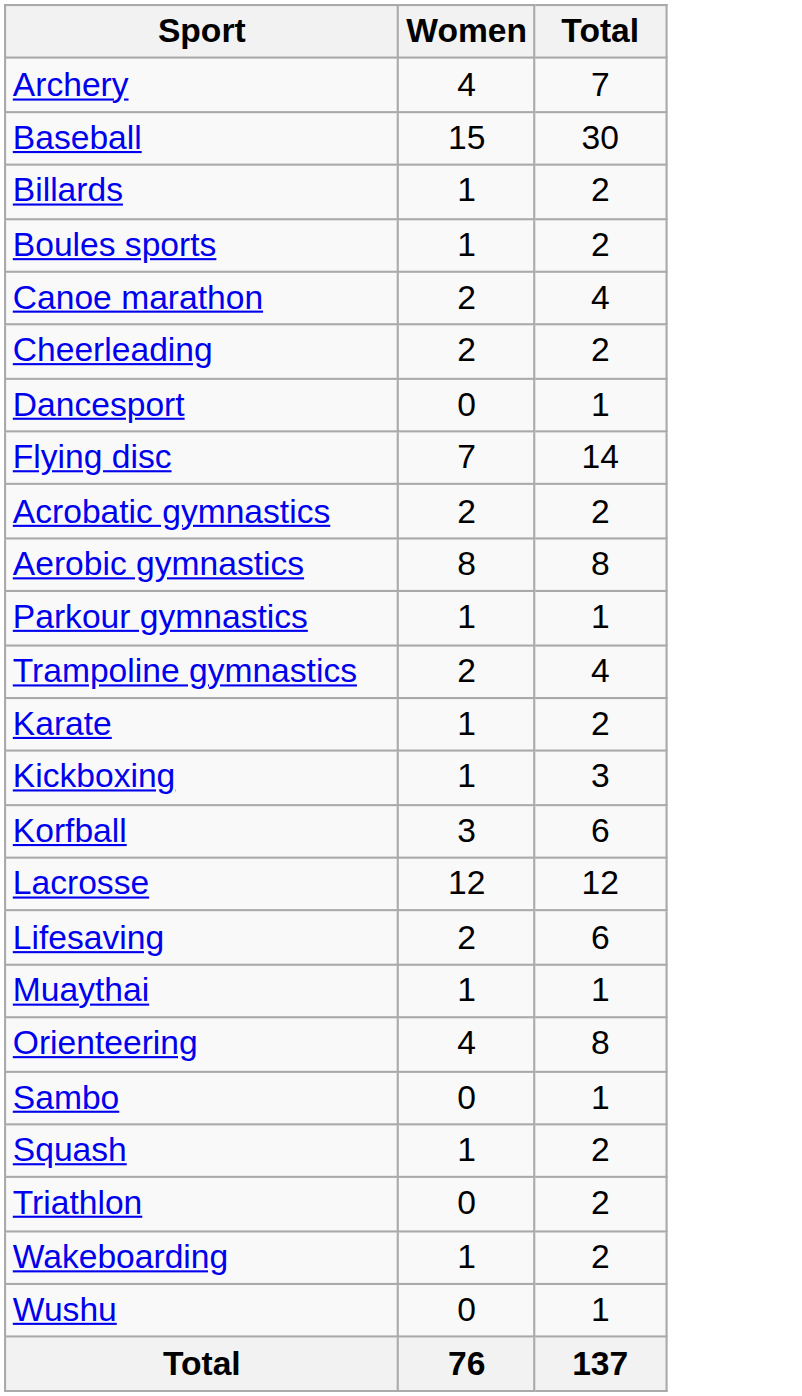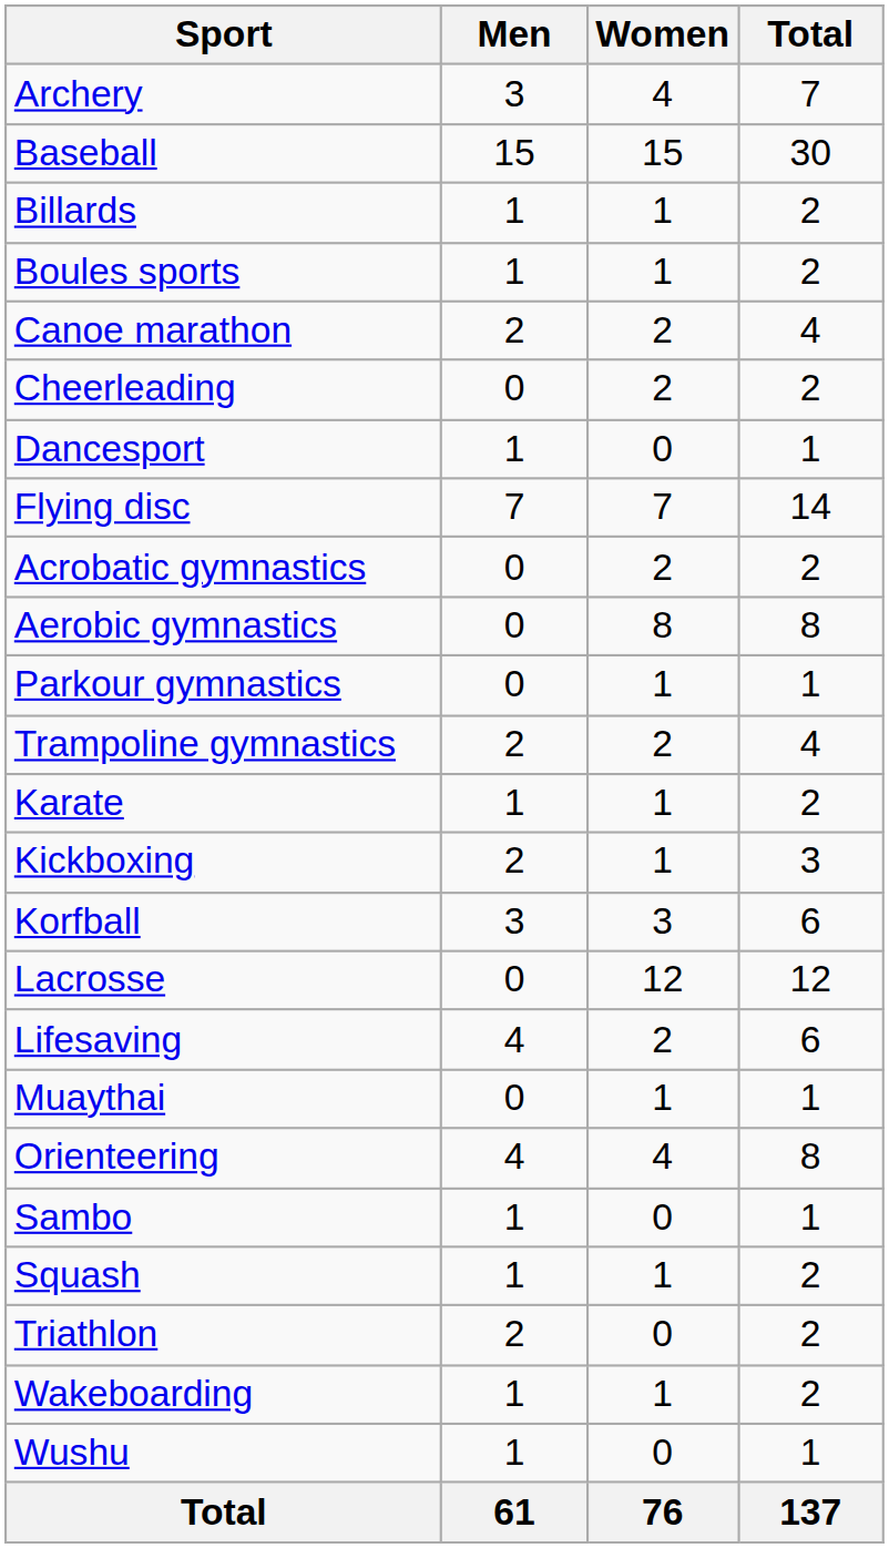 <table class="wikitable sortable" style="text-align:center;">
 <tr>
 <th width=180>Sport</th>
+<th width=55>Men</th>
 <th width=55>Women</th>
 <th width=55>Total</th>
 </tr>
 <tr>
 <td align=left><a href='#'>Archery</a></td>
+<td>3</td>
 <td>4</td>
 <td>7</td>
 </tr>
 <tr>
 <td align=left><a href='#'>Baseball</a></td>
 <td>15</td>
+<td>15</td>
 <td>30</td>
 </tr>
 <tr>
 <td align=left><a href='#'>Billards</a></td>
+<td>1</td>
 <td>1</td>
 <td>2</td>
 </tr>
 <tr>
 <td align=left><a href='#'>Boules sports</a></td>
 <td>1</td>
+<td>1</td>
 <td>2</td>
 </tr>
 <tr>
 <td align=left><a href='#'>Canoe marathon</a></td>
 <td>2</td>
+<td>2</td>
 <td>4</td>
 </tr>
 <tr>
 <td align=left><a href='#'>Cheerleading</a></td>
+<td>0</td>
 <td>2</td>
 <td>2</td>
 </tr>
 <tr>
 <td align=left><a href='#'>Dancesport</a></td>
+<td>1</td>
 <td>0</td>
 <td>1</td>
 </tr>
 <tr>
 <td align=left><a href='#'>Flying disc</a></td>
 <td>7</td>
+<td>7</td>
 <td>14</td>
 </tr>
 <tr>
 <td align=left><a href='#'>Acrobatic gymnastics</a></td>
+<td>0</td>
 <td>2</td>
 <td>2</td>
 </tr>
 <tr>
 <td align=left><a href='#'>Aerobic gymnastics</a></td>
+<td>0</td>
 <td>8</td>
 <td>8</td>
 </tr>
 <tr>
 <td align=left><a href='#'>Parkour gymnastics</a></td>
+<td>0</td>
 <td>1</td>
 <td>1</td>
 </tr>
 <tr>
 <td align=left><a href='#'>Trampoline gymnastics</a></td>
 <td>2</td>
+<td>2</td>
 <td>4</td>
 </tr>
 <tr>
 <td align=left><a href='#'>Karate</a></td>
 <td>1</td>
+<td>1</td>
 <td>2</td>
 </tr>
 <tr>
 <td align=left><a href='#'>Kickboxing</a></td>
+<td>2</td>
 <td>1</td>
 <td>3</td>
 </tr>
 <tr>
 <td align=left><a href='#'>Korfball</a></td>
 <td>3</td>
+<td>3</td>
 <td>6</td>
 </tr>
 <tr>
 <td align=left><a href='#'>Lacrosse</a></td>
+<td>0</td>
 <td>12</td>
 <td>12</td>
 </tr>
 <tr>
 <td align=left><a href='#'>Lifesaving</a></td>
+<td>4</td>
 <td>2</td>
 <td>6</td>
 </tr>
 <tr>
 <td align=left><a href='#'>Muaythai</a></td>
+<td>0</td>
 <td>1</td>
 <td>1</td>
 </tr>
 <tr>
 <td align=left><a href='#'>Orienteering</a></td>
 <td>4</td>
+<td>4</td>
 <td>8</td>
 </tr>
 <tr>
 <td align=left><a href='#'>Sambo</a></td>
+<td>1</td>
 <td>0</td>
 <td>1</td>
 </tr>
 <tr>
 <td align=left><a href='#'>Squash</a></td>
 <td>1</td>
+<td>1</td>
 <td>2</td>
 </tr>
 <tr>
 <td align=left><a href='#'>Triathlon</a></td>
+<td>2</td>
 <td>0</td>
 <td>2</td>
 </tr>
 <tr>
 <td align=left><a href='#'>Wakeboarding</a></td>
 <td>1</td>
+<td>1</td>
 <td>2</td>
 </tr>
 <tr>
 <td align=left><a href='#'>Wushu</a></td>
+<td>1</td>
 <td>0</td>
 <td>1</td>
 </tr>
 <tr>
 <th>Total</th>
+<th>61</th>
 <th>76</th>
 <th>137</th>
 </tr>
 </table>
